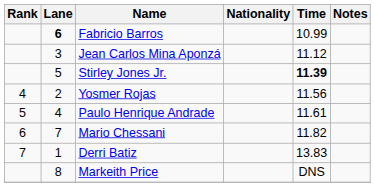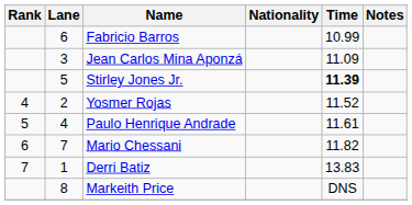 <table class="wikitable sortable" style="text-align:center">
 <tr>
 <th>Rank</th>
 <th>Lane</th>
 <th>Name</th>
 <th>Nationality</th>
 <th>Time</th>
 <th>Notes</th>
 </tr>
 <tr>
 <td></td>
-<td><strong>6</strong></td>
+<td>6</td>
 <td align=left><a href='#'>Fabricio Barros</a></td>
 <td align=left></td>
 <td>10.99</td>
 <td></td>
 </tr>
 <tr>
 <td></td>
 <td>3</td>
 <td align=left><a href='#'>Jean Carlos Mina Aponzá</a></td>
 <td align=left></td>
-<td>11.12</td>
+<td>11.09</td>
 <td></td>
 </tr>
 <tr>
 <td></td>
 <td>5</td>
 <td align=left><a href='#'>Stirley Jones Jr.</a></td>
 <td align=left></td>
 <td><strong>11.39</strong></td>
 <td></td>
 </tr>
 <tr>
 <td>4</td>
 <td>2</td>
 <td align=left><a href='#'>Yosmer Rojas</a></td>
 <td align=left></td>
-<td>11.56</td>
+<td>11.52</td>
 <td></td>
 </tr>
 <tr>
 <td>5</td>
 <td>4</td>
 <td align=left><a href='#'>Paulo Henrique Andrade</a></td>
 <td align=left></td>
 <td>11.61</td>
 <td></td>
 </tr>
 <tr>
 <td>6</td>
 <td>7</td>
 <td align=left><a href='#'>Mario Chessani</a></td>
 <td align=left></td>
 <td>11.82</td>
 <td></td>
 </tr>
 <tr>
 <td>7</td>
 <td>1</td>
 <td align=left><a href='#'>Derri Batiz</a></td>
 <td align=left></td>
 <td>13.83</td>
 <td></td>
 </tr>
 <tr>
 <td></td>
 <td>8</td>
 <td align=left><a href='#'>Markeith Price</a></td>
 <td align=left></td>
 <td>DNS</td>
 <td></td>
 </tr>
 <tr>
 </tr>
 </table>
